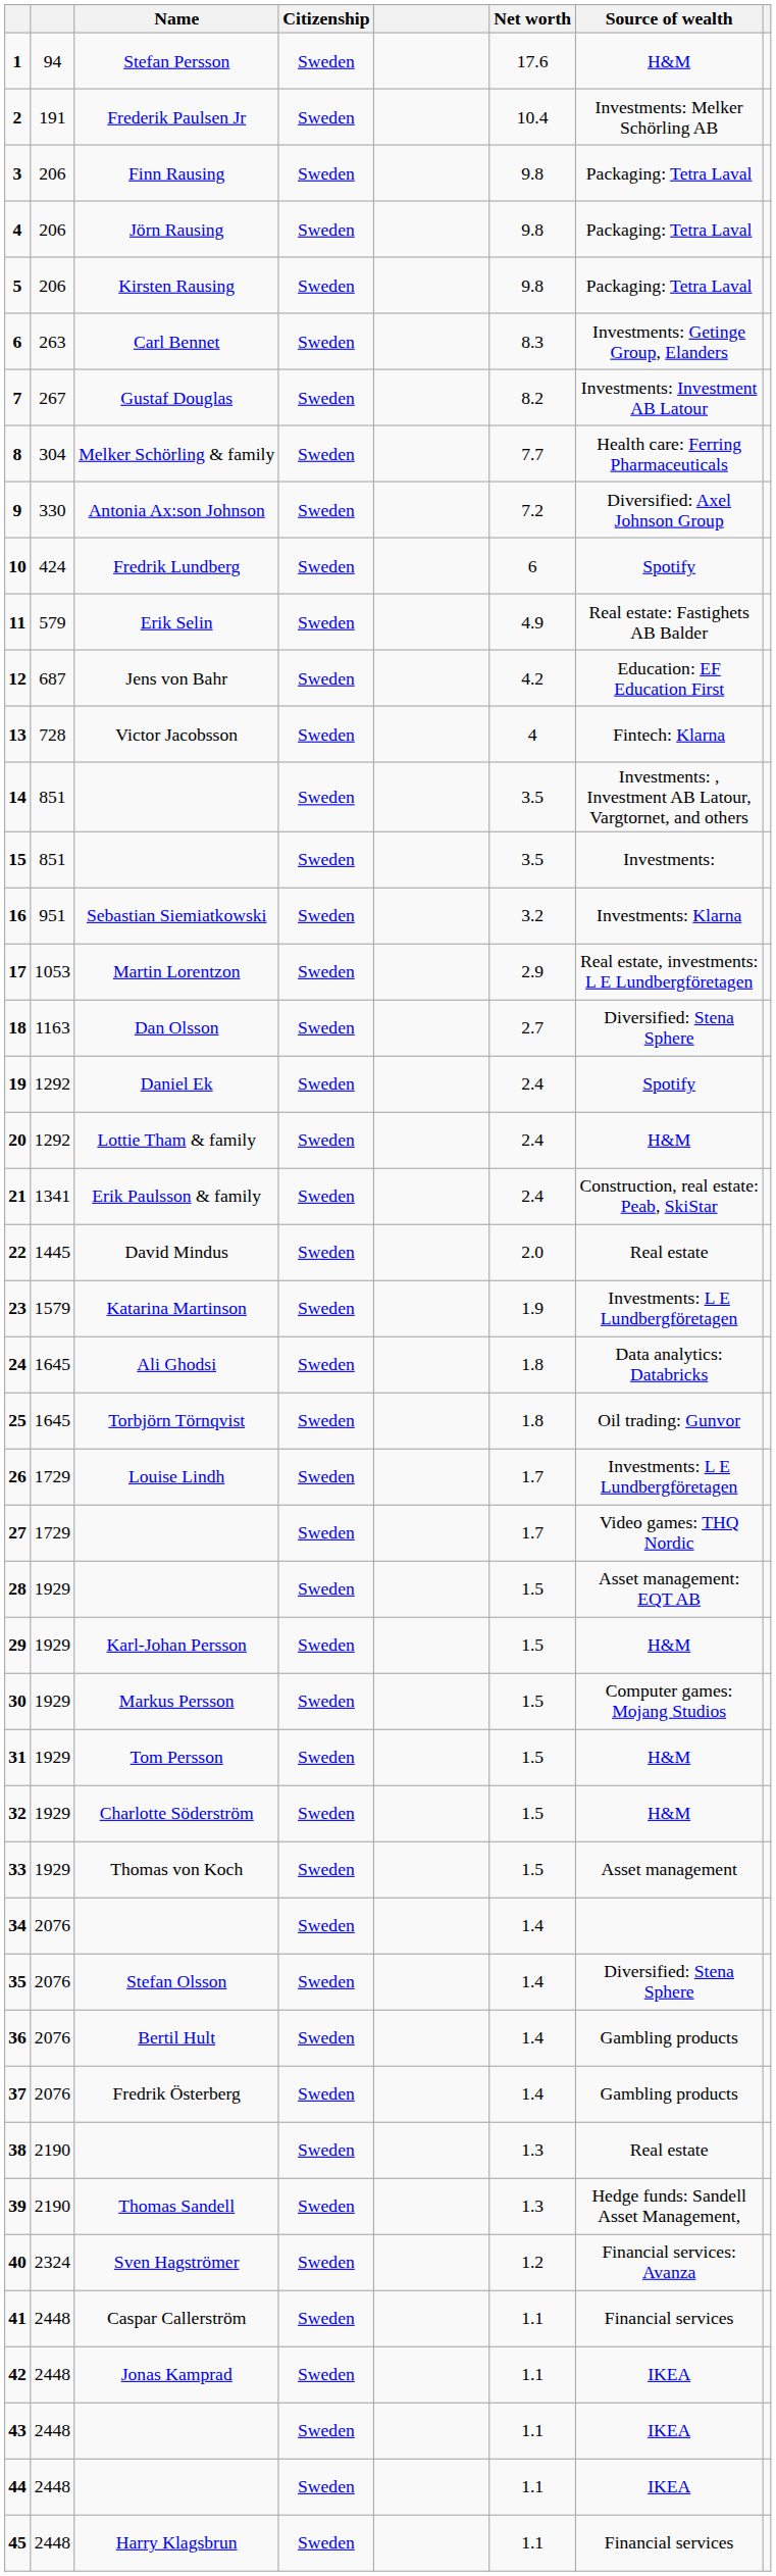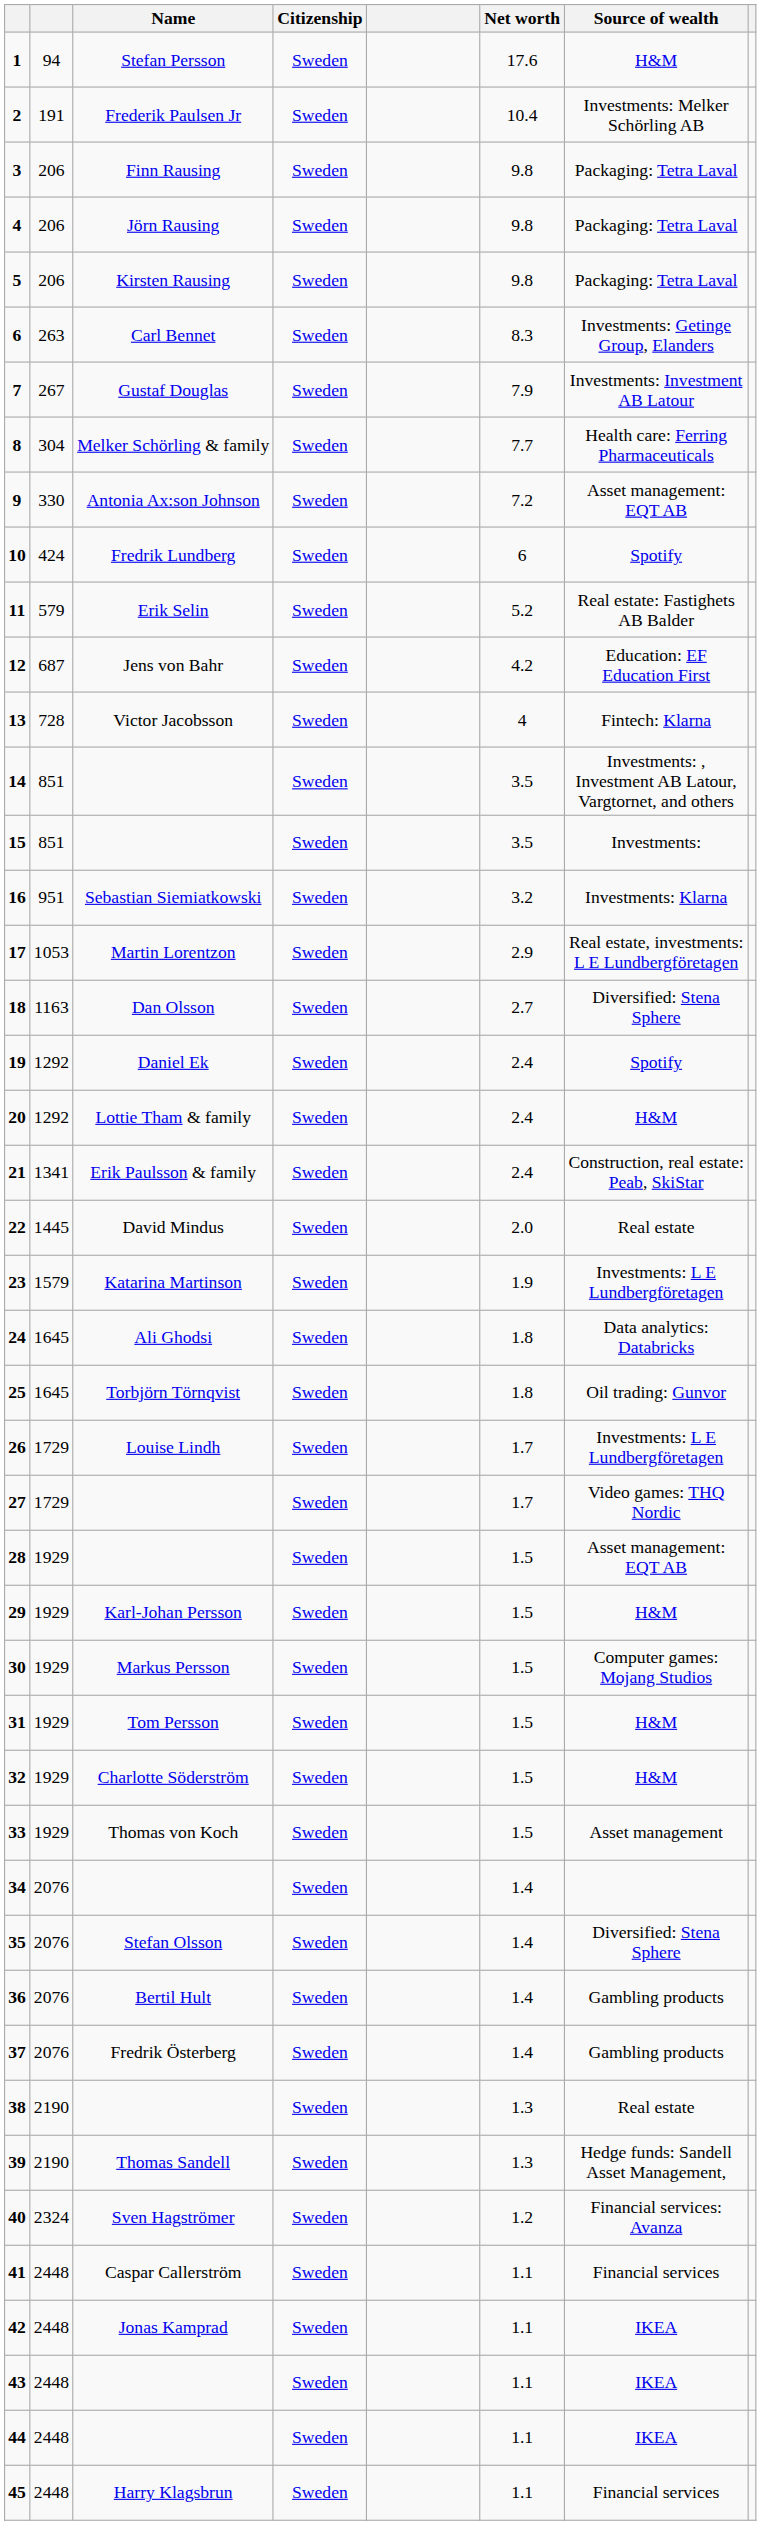 <table class="wikitable sortable" style="margin: auto">
 <tr>
 <th></th>
 <th></th>
 <th class="unsortable">Name</th>
 <th class="unsortable">Citizenship</th>
 <th style="width:6em"></th>
 <th class="unsortable">Net worth<br></th>
 <th style="width:10em"; class="unsortable">Source of wealth</th>
 <th class="unsortable"></th>
 </tr>
 <tr style="vertical-align:middle; height:50px; text-align:center;">
 <td><strong>1</strong></td>
 <td>94</td>
 <td><a href='#'>Stefan Persson</a></td>
 <td> <a href='#'>Sweden</a></td>
 <td></td>
 <td> 17.6<br></td>
 <td><a href='#'>H&M</a></td>
 <td></td>
 </tr>
 <tr style="vertical-align:middle; height:50px; text-align:center;">
 <td><strong>2</strong></td>
 <td>191</td>
 <td><a href='#'>Frederik Paulsen Jr</a></td>
 <td> <a href='#'>Sweden</a></td>
 <td></td>
 <td> 10.4<br></td>
 <td>Investments: Melker Schörling AB</td>
 <td></td>
 </tr>
 <tr style="vertical-align:middle; height:50px; text-align:center;">
 <td><strong>3</strong></td>
 <td>206</td>
 <td><a href='#'>Finn Rausing</a></td>
 <td> <a href='#'>Sweden</a></td>
 <td></td>
 <td> 9.8<br></td>
 <td>Packaging: <a href='#'>Tetra Laval</a></td>
 <td></td>
 </tr>
 <tr style="vertical-align:middle; height:50px; text-align:center;">
 <td><strong>4</strong></td>
 <td>206</td>
 <td><a href='#'>Jörn Rausing</a></td>
 <td> <a href='#'>Sweden</a></td>
 <td></td>
 <td> 9.8<br></td>
 <td>Packaging: <a href='#'>Tetra Laval</a></td>
 <td></td>
 </tr>
 <tr style="vertical-align:middle; height:50px; text-align:center;">
 <td><strong>5</strong></td>
 <td>206</td>
 <td><a href='#'>Kirsten Rausing</a></td>
 <td> <a href='#'>Sweden</a></td>
 <td></td>
 <td> 9.8<br></td>
 <td>Packaging: <a href='#'>Tetra Laval</a></td>
 <td></td>
 </tr>
 <tr style="vertical-align:middle; height:50px; text-align:center;">
 <td><strong>6</strong></td>
 <td>263</td>
 <td><a href='#'>Carl Bennet</a></td>
 <td> <a href='#'>Sweden</a></td>
 <td></td>
 <td> 8.3<br></td>
 <td>Investments: <a href='#'>Getinge Group</a>, <a href='#'>Elanders</a></td>
 <td></td>
 </tr>
 <tr style="vertical-align:middle; height:50px; text-align:center;">
 <td><strong>7</strong></td>
 <td>267</td>
 <td><a href='#'>Gustaf Douglas</a></td>
 <td> <a href='#'>Sweden</a></td>
 <td></td>
-<td> 8.2<br></td>
+<td> 7.9<br></td>
 <td>Investments: <a href='#'>Investment AB Latour</a></td>
 <td></td>
 </tr>
 <tr style="vertical-align:middle; height:50px; text-align:center;">
 <td><strong>8</strong></td>
 <td>304</td>
 <td><a href='#'>Melker Schörling</a>  & family</td>
 <td> <a href='#'>Sweden</a></td>
 <td></td>
 <td> 7.7<br></td>
 <td>Health care: <a href='#'>Ferring Pharmaceuticals</a></td>
 <td></td>
 </tr>
 <tr style="vertical-align:middle; height:50px; text-align:center;">
 <td><strong>9</strong></td>
 <td>330</td>
 <td><a href='#'>Antonia Ax:son Johnson</a></td>
 <td> <a href='#'>Sweden</a></td>
 <td></td>
 <td> 7.2<br></td>
-<td>Diversified: <a href='#'>Axel Johnson Group</a></td>
+<td>Asset management: <a href='#'>EQT AB</a></td>
 <td></td>
 </tr>
 <tr style="vertical-align:middle; height:50px; text-align:center;">
 <td><strong>10</strong></td>
 <td>424</td>
 <td><a href='#'>Fredrik Lundberg</a></td>
 <td> <a href='#'>Sweden</a></td>
 <td></td>
 <td> 6<br></td>
 <td><a href='#'>Spotify</a></td>
 <td></td>
 </tr>
 <tr style="vertical-align:middle; height:50px; text-align:center;">
 <td><strong>11</strong></td>
 <td>579</td>
 <td><a href='#'>Erik Selin</a></td>
 <td> <a href='#'>Sweden</a></td>
 <td></td>
-<td> 4.9<br></td>
+<td> 5.2<br></td>
 <td>Real estate: Fastighets AB Balder</td>
 <td></td>
 </tr>
 <tr style="vertical-align:middle; height:50px; text-align:center;">
 <td><strong>12</strong></td>
 <td>687</td>
 <td>Jens von Bahr</td>
 <td> <a href='#'>Sweden</a></td>
 <td></td>
 <td> 4.2</td>
 <td>Education: <a href='#'>EF Education First</a></td>
 <td></td>
 </tr>
 <tr style="vertical-align:middle; height:50px; text-align:center;">
 <td><strong>13</strong></td>
 <td>728</td>
 <td>Victor Jacobsson</td>
 <td> <a href='#'>Sweden</a></td>
 <td></td>
 <td> 4<br></td>
 <td>Fintech: <a href='#'>Klarna</a></td>
 <td></td>
 </tr>
 <tr style="vertical-align:middle; height:50px; text-align:center;">
 <td><strong>14</strong></td>
 <td>851</td>
 <td></td>
 <td> <a href='#'>Sweden</a></td>
 <td></td>
 <td> 3.5<br></td>
 <td>Investments: , Investment AB Latour, Vargtornet, and others</td>
 <td></td>
 </tr>
 <tr style="vertical-align:middle; height:50px; text-align:center;">
 <td><strong>15</strong></td>
 <td>851</td>
 <td></td>
 <td> <a href='#'>Sweden</a></td>
 <td></td>
 <td> 3.5<br></td>
 <td>Investments: </td>
 <td></td>
 </tr>
 <tr style="vertical-align:middle; height:50px; text-align:center;">
 <td><strong>16</strong></td>
 <td>951</td>
 <td><a href='#'>Sebastian Siemiatkowski</a></td>
 <td> <a href='#'>Sweden</a></td>
 <td></td>
 <td> 3.2<br></td>
 <td>Investments: <a href='#'>Klarna</a></td>
 <td></td>
 </tr>
 <tr style="vertical-align:middle; height:50px; text-align:center;">
 <td><strong>17</strong></td>
 <td>1053</td>
 <td><a href='#'>Martin Lorentzon</a></td>
 <td> <a href='#'>Sweden</a></td>
 <td></td>
 <td> 2.9<br></td>
 <td>Real estate, investments: <a href='#'>L E Lundbergföretagen</a></td>
 <td></td>
 </tr>
 <tr style="vertical-align:middle; height:50px; text-align:center;">
 <td><strong>18</strong></td>
 <td>1163</td>
 <td><a href='#'>Dan Olsson</a></td>
 <td> <a href='#'>Sweden</a></td>
 <td></td>
 <td> 2.7<br></td>
 <td>Diversified: <a href='#'>Stena Sphere</a></td>
 <td></td>
 </tr>
 <tr style="vertical-align:middle; height:50px; text-align:center;">
 <td><strong>19</strong></td>
 <td>1292</td>
 <td><a href='#'>Daniel Ek</a></td>
 <td> <a href='#'>Sweden</a></td>
 <td></td>
 <td> 2.4<br></td>
 <td><a href='#'>Spotify</a></td>
 <td></td>
 </tr>
 <tr style="vertical-align:middle; height:50px; text-align:center;">
 <td><strong>20</strong></td>
 <td>1292</td>
 <td><a href='#'>Lottie Tham</a> & family</td>
 <td> <a href='#'>Sweden</a></td>
 <td></td>
 <td> 2.4<br></td>
 <td><a href='#'>H&M</a></td>
 <td></td>
 </tr>
 <tr style="vertical-align:middle; height:50px; text-align:center;">
 <td><strong>21</strong></td>
 <td>1341</td>
 <td><a href='#'>Erik Paulsson</a> & family</td>
 <td> <a href='#'>Sweden</a></td>
 <td></td>
 <td> 2.4<br></td>
 <td>Construction, real estate: <a href='#'>Peab</a>, <a href='#'>SkiStar</a></td>
 <td></td>
 </tr>
 <tr style="vertical-align:middle; height:50px; text-align:center;">
 <td><strong>22</strong></td>
 <td>1445</td>
 <td>David Mindus</td>
 <td> <a href='#'>Sweden</a></td>
 <td></td>
 <td> 2.0<br></td>
 <td>Real estate</td>
 <td></td>
 </tr>
 <tr style="vertical-align:middle; height:50px; text-align:center;">
 <td><strong>23</strong></td>
 <td>1579</td>
 <td><a href='#'>Katarina Martinson</a></td>
 <td> <a href='#'>Sweden</a></td>
 <td></td>
 <td> 1.9<br></td>
 <td>Investments: <a href='#'>L E Lundbergföretagen</a></td>
 <td></td>
 </tr>
 <tr style="vertical-align:middle; height:50px; text-align:center;">
 <td><strong>24</strong></td>
 <td>1645</td>
 <td><a href='#'>Ali Ghodsi</a></td>
 <td> <a href='#'>Sweden</a></td>
 <td></td>
 <td> 1.8</td>
 <td>Data analytics: <a href='#'>Databricks</a></td>
 <td></td>
 </tr>
 <tr style="vertical-align:middle; height:50px; text-align:center;">
 <td><strong>25</strong></td>
 <td>1645</td>
 <td><a href='#'>Torbjörn Törnqvist</a></td>
 <td> <a href='#'>Sweden</a></td>
 <td></td>
 <td> 1.8</td>
 <td>Oil trading: <a href='#'>Gunvor</a></td>
 <td></td>
 </tr>
 <tr style="vertical-align:middle; height:50px; text-align:center;">
 <td><strong>26</strong></td>
 <td>1729</td>
 <td><a href='#'>Louise Lindh</a></td>
 <td> <a href='#'>Sweden</a></td>
 <td></td>
 <td> 1.7<br></td>
 <td>Investments: <a href='#'>L E Lundbergföretagen</a></td>
 <td></td>
 </tr>
 <tr style="vertical-align:middle; height:50px; text-align:center;">
 <td><strong>27</strong></td>
 <td>1729</td>
 <td></td>
 <td> <a href='#'>Sweden</a></td>
 <td></td>
 <td> 1.7<br></td>
 <td>Video games: <a href='#'>THQ Nordic</a></td>
 <td></td>
 </tr>
 <tr style="vertical-align:middle; height:50px; text-align:center;">
 <td><strong>28</strong></td>
 <td>1929</td>
 <td></td>
 <td> <a href='#'>Sweden</a></td>
 <td></td>
 <td> 1.5<br></td>
 <td>Asset management: <a href='#'>EQT AB</a></td>
 <td></td>
 </tr>
 <tr style="vertical-align:middle; height:50px; text-align:center;">
 <td><strong>29</strong></td>
 <td>1929</td>
 <td><a href='#'>Karl-Johan Persson</a></td>
 <td> <a href='#'>Sweden</a></td>
 <td></td>
 <td> 1.5<br></td>
 <td><a href='#'>H&M</a></td>
 <td></td>
 </tr>
 <tr style="vertical-align:middle; height:50px; text-align:center;">
 <td><strong>30</strong></td>
 <td>1929</td>
 <td><a href='#'>Markus Persson</a></td>
 <td> <a href='#'>Sweden</a></td>
 <td></td>
 <td> 1.5<br></td>
 <td>Computer games: <a href='#'>Mojang Studios</a></td>
 <td></td>
 </tr>
 <tr style="vertical-align:middle; height:50px; text-align:center;">
 <td><strong>31</strong></td>
 <td>1929</td>
 <td><a href='#'>Tom Persson</a></td>
 <td> <a href='#'>Sweden</a></td>
 <td></td>
 <td> 1.5<br></td>
 <td><a href='#'>H&M</a></td>
 <td></td>
 </tr>
 <tr style="vertical-align:middle; height:50px; text-align:center;">
 <td><strong>32</strong></td>
 <td>1929</td>
 <td><a href='#'>Charlotte Söderström</a></td>
 <td> <a href='#'>Sweden</a></td>
 <td></td>
 <td> 1.5<br></td>
 <td><a href='#'>H&M</a></td>
 <td></td>
 </tr>
 <tr style="vertical-align:middle; height:50px; text-align:center;">
 <td><strong>33</strong></td>
 <td>1929</td>
 <td>Thomas von Koch</td>
 <td> <a href='#'>Sweden</a></td>
 <td></td>
 <td> 1.5<br></td>
 <td>Asset management</td>
 <td></td>
 </tr>
 <tr style="vertical-align:middle; height:50px; text-align:center;">
 <td><strong>34</strong></td>
 <td>2076</td>
 <td></td>
 <td> <a href='#'>Sweden</a></td>
 <td></td>
 <td> 1.4<br></td>
 <td></td>
 <td></td>
 </tr>
 <tr style="vertical-align:middle; height:50px; text-align:center;">
 <td><strong>35</strong></td>
 <td>2076</td>
 <td><a href='#'>Stefan Olsson</a></td>
 <td> <a href='#'>Sweden</a></td>
 <td></td>
 <td> 1.4<br></td>
 <td>Diversified: <a href='#'>Stena Sphere</a></td>
 <td></td>
 </tr>
 <tr style="vertical-align:middle; height:50px; text-align:center;">
 <td><strong>36</strong></td>
 <td>2076</td>
 <td><a href='#'>Bertil Hult</a></td>
 <td> <a href='#'>Sweden</a></td>
 <td></td>
 <td>1.4</td>
 <td>Gambling products</td>
 <td></td>
 </tr>
 <tr style="vertical-align:middle; height:50px; text-align:center;">
 <td><strong>37</strong></td>
 <td>2076</td>
 <td>Fredrik Österberg</td>
 <td> <a href='#'>Sweden</a></td>
 <td></td>
 <td>1.4</td>
 <td>Gambling products</td>
 <td></td>
 </tr>
 <tr style="vertical-align:middle; height:50px; text-align:center;">
 <td><strong>38</strong></td>
 <td>2190</td>
 <td></td>
 <td> <a href='#'>Sweden</a></td>
 <td></td>
 <td>1.3</td>
 <td>Real estate</td>
 <td></td>
 </tr>
 <tr style="vertical-align:middle; height:50px; text-align:center;">
 <td><strong>39</strong></td>
 <td>2190</td>
 <td><a href='#'>Thomas Sandell</a></td>
 <td> <a href='#'>Sweden</a></td>
 <td></td>
 <td> 1.3</td>
 <td>Hedge funds:  Sandell Asset Management,</td>
 <td></td>
 </tr>
 <tr style="vertical-align:middle; height:50px; text-align:center;">
 <td><strong>40</strong></td>
 <td>2324</td>
 <td><a href='#'>Sven Hagströmer</a></td>
 <td> <a href='#'>Sweden</a></td>
 <td></td>
 <td>1.2</td>
 <td>Financial services: <a href='#'>Avanza</a></td>
 <td></td>
 </tr>
 <tr style="vertical-align:middle; height:50px; text-align:center;">
 <td><strong>41</strong></td>
 <td>2448</td>
 <td>Caspar Callerström</td>
 <td> <a href='#'>Sweden</a></td>
 <td></td>
 <td>1.1</td>
 <td>Financial services</td>
 <td></td>
 </tr>
 <tr style="vertical-align:middle; height:50px; text-align:center;">
 <td><strong>42</strong></td>
 <td>2448</td>
 <td><a href='#'>Jonas Kamprad</a></td>
 <td> <a href='#'>Sweden</a></td>
 <td></td>
 <td> 1.1<br></td>
 <td><a href='#'>IKEA</a></td>
 <td></td>
 </tr>
 <tr style="vertical-align:middle; height:50px; text-align:center;">
 <td><strong>43</strong></td>
 <td>2448</td>
 <td></td>
 <td> <a href='#'>Sweden</a></td>
 <td></td>
 <td> 1.1<br></td>
 <td><a href='#'>IKEA</a></td>
 <td></td>
 </tr>
 <tr style="vertical-align:middle; height:50px; text-align:center;">
 <td><strong>44</strong></td>
 <td>2448</td>
 <td></td>
 <td> <a href='#'>Sweden</a></td>
 <td></td>
 <td> 1.1<br></td>
 <td><a href='#'>IKEA</a></td>
 <td></td>
 </tr>
 <tr style="vertical-align:middle; height:50px; text-align:center;">
 <td><strong>45</strong></td>
 <td>2448</td>
 <td><a href='#'>Harry Klagsbrun</a></td>
 <td> <a href='#'>Sweden</a></td>
 <td></td>
 <td>1.1</td>
 <td>Financial services</td>
 <td></td>
 </tr>
 </table>
